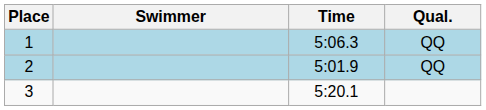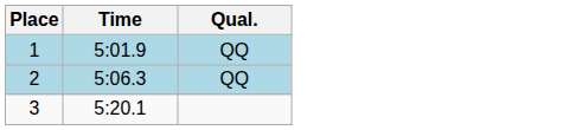 <table class=wikitable style="text-align:center">
 <tr>
 <th>Place</th>
-<th width=230>Swimmer</th>
 <th width=90>Time</th>
 <th width=90>Qual.</th>
 </tr>
 <tr bgcolor=lightblue>
 <td>1</td>
-<td align=left></td>
-<td>5:06.3</td>
+<td>5:01.9</td>
 <td>QQ</td>
 </tr>
 <tr bgcolor=lightblue>
 <td>2</td>
-<td align=left></td>
-<td>5:01.9</td>
+<td>5:06.3</td>
 <td>QQ</td>
 </tr>
 <tr>
 <td>3</td>
-<td align=left></td>
 <td>5:20.1</td>
 <td></td>
 </tr>
 </table>
